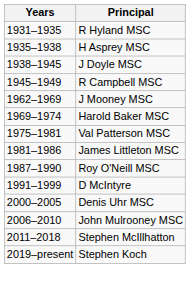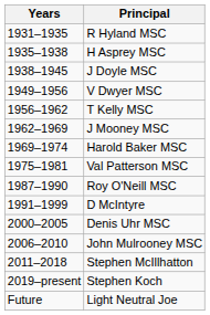 <table class="wikitable">
 <tr>
 <th>Years</th>
 <th>Principal</th>
 </tr>
 <tr>
 <td>1931–1935</td>
 <td>R Hyland MSC</td>
 </tr>
 <tr>
 <td>1935–1938</td>
 <td>H Asprey MSC</td>
 </tr>
 <tr>
 <td>1938–1945</td>
 <td>J Doyle MSC</td>
 </tr>
 <tr>
-<td>1945–1949</td>
-<td>R Campbell MSC</td>
+<td>1949–1956</td>
+<td>V Dwyer MSC</td>
+</tr>
+<tr>
+<td>1956–1962</td>
+<td>T Kelly MSC</td>
 </tr>
 <tr>
 <td>1962–1969</td>
 <td>J Mooney MSC</td>
 </tr>
 <tr>
 <td>1969–1974</td>
 <td>Harold Baker MSC</td>
 </tr>
 <tr>
 <td>1975–1981</td>
 <td>Val Patterson MSC</td>
-</tr>
-<tr>
-<td>1981–1986</td>
-<td>James Littleton MSC</td>
 </tr>
 <tr>
 <td>1987–1990</td>
 <td>Roy O'Neill MSC</td>
 </tr>
 <tr>
 <td>1991–1999</td>
 <td>D McIntyre</td>
 </tr>
 <tr>
 <td>2000–2005</td>
 <td>Denis Uhr MSC</td>
 </tr>
 <tr>
 <td>2006–2010</td>
 <td>John Mulrooney MSC</td>
 </tr>
 <tr>
 <td>2011–2018</td>
 <td>Stephen McIllhatton</td>
 </tr>
 <tr>
 <td>2019–present</td>
 <td>Stephen Koch</td>
 </tr>
+<tr>
+<td>Future</td>
+<td>Light Neutral Joe</td>
+</tr>
 </table>
